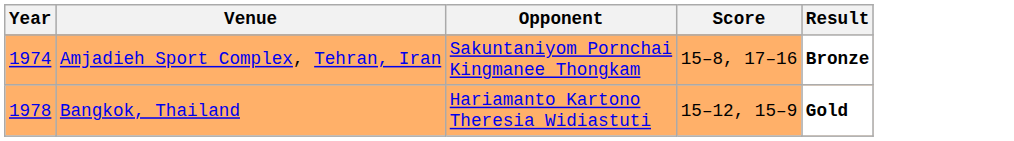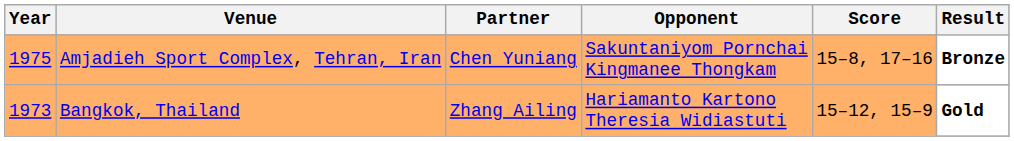 <table class="sortable wikitable" style="font-size: 90%;">
 <tr>
 <th>Year</th>
 <th>Venue</th>
+<th>Partner</th>
 <th>Opponent</th>
 <th>Score</th>
 <th>Result</th>
 </tr>
 <tr style="background:#FFB069">
-<td align="center"><a href='#'>1974</a></td>
+<td align="center"><a href='#'>1975</a></td>
 <td align="left"><a href='#'>Amjadieh Sport Complex</a>, <a href='#'>Tehran, Iran</a></td>
+<td align="left"> <a href='#'>Chen Yuniang</a></td>
 <td align="left"> <a href='#'>Sakuntaniyom Pornchai</a><br>  <a href='#'>Kingmanee Thongkam</a></td>
 <td align="left">15–8, 17–16</td>
 <td style="text-align:left; background:white"> <strong>Bronze</strong></td>
 </tr>
 <tr style="background:#FFB069">
-<td align="center"><a href='#'>1978</a></td>
+<td align="center"><a href='#'>1973</a></td>
 <td align="left"><a href='#'>Bangkok, Thailand</a></td>
+<td align="left"> <a href='#'>Zhang Ailing</a></td>
 <td align="left"> <a href='#'>Hariamanto Kartono</a> <br>  <a href='#'>Theresia Widiastuti</a></td>
 <td align="left">15–12, 15–9</td>
 <td style="text-align:left; background:white"> <strong>Gold</strong></td>
 </tr>
 </table>
